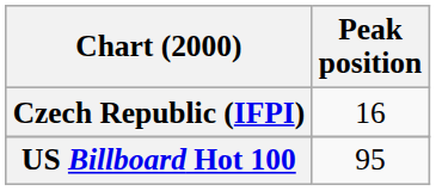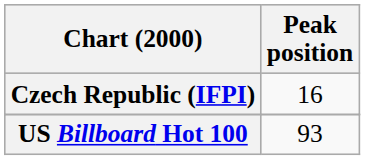 <table class="wikitable sortable plainrowheaders" style="text-align:center">
 <tr>
 <th>Chart (2000)</th>
 <th>Peak<br>position</th>
 </tr>
 <tr>
 <th scope="row">Czech Republic (<a href='#'>IFPI</a>)</th>
 <td>16</td>
 </tr>
 <tr>
 </tr>
 <tr>
 </tr>
 <tr>
 <th scope="row">US <a href='#'><em>Billboard</em> Hot 100</a></th>
-<td>95</td>
+<td>93</td>
 </tr>
 </table>
